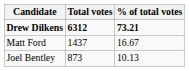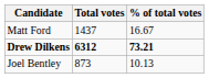 <table class="wikitable">
 <tr>
 <th>Candidate</th>
 <th>Total votes</th>
 <th>% of total votes</th>
 </tr>
 <tr>
+<td>Matt Ford</td>
+<td>1437</td>
+<td>16.67</td>
+</tr>
+<tr>
 <td><strong>Drew Dilkens</strong></td>
 <td><strong>6312</strong></td>
 <td><strong>73.21</strong></td>
-</tr>
-<tr>
-<td>Matt Ford</td>
-<td>1437</td>
-<td>16.67</td>
 </tr>
 <tr>
 <td>Joel Bentley</td>
 <td>873</td>
 <td>10.13</td>
 </tr>
 </table>
